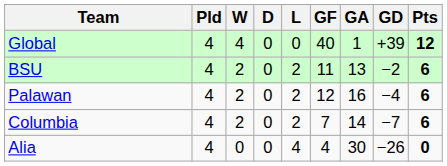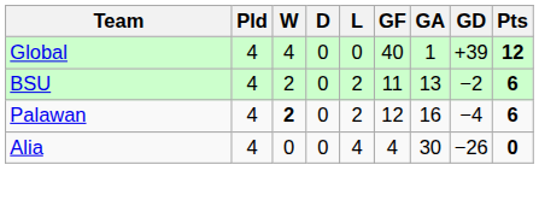 <table class="wikitable" style="text-align: center;">
 <tr>
 <th width="175">Team</th>
 <th width="20">Pld</th>
 <th width="20">W</th>
 <th width="20">D</th>
 <th width="20">L</th>
 <th width="20">GF</th>
 <th width="20">GA</th>
 <th width="20">GD</th>
 <th width="20">Pts</th>
 </tr>
 <tr bgcolor=#ccffcc>
 <td style="text-align:left;"><a href='#'>Global</a></td>
 <td>4</td>
 <td>4</td>
 <td>0</td>
 <td>0</td>
 <td>40</td>
 <td>1</td>
 <td>+39</td>
 <td><strong>12</strong></td>
 </tr>
 <tr bgcolor=#ccffcc>
 <td style="text-align:left;"><a href='#'>BSU</a></td>
 <td>4</td>
 <td>2</td>
 <td>0</td>
 <td>2</td>
 <td>11</td>
 <td>13</td>
 <td>−2</td>
 <td><strong>6</strong></td>
 </tr>
 <tr>
 <td style="text-align:left;"><a href='#'>Palawan</a></td>
 <td>4</td>
-<td>2</td>
+<td><strong>2</strong></td>
 <td>0</td>
 <td>2</td>
 <td>12</td>
 <td>16</td>
 <td>−4</td>
-<td><strong>6</strong></td>
-</tr>
-<tr>
-<td style="text-align:left;"><a href='#'>Columbia</a></td>
-<td>4</td>
-<td>2</td>
-<td>0</td>
-<td>2</td>
-<td>7</td>
-<td>14</td>
-<td>−7</td>
 <td><strong>6</strong></td>
 </tr>
 <tr>
 <td style="text-align:left;"><a href='#'>Alia</a></td>
 <td>4</td>
 <td>0</td>
 <td>0</td>
 <td>4</td>
 <td>4</td>
 <td>30</td>
 <td>−26</td>
 <td><strong>0</strong></td>
 </tr>
 </table>
